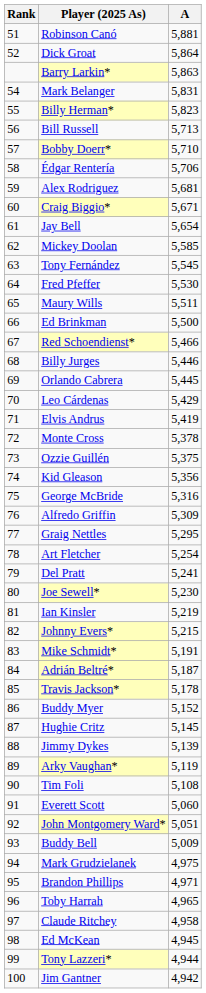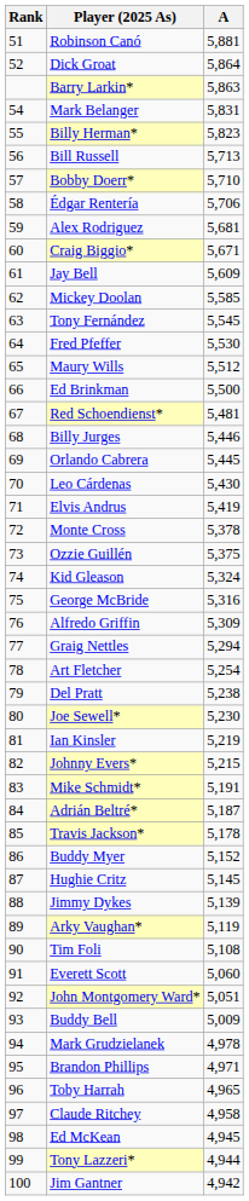 <table class="wikitable" style="float:left;">
 <tr>
 <th>Rank</th>
 <th>Player (2025 As)</th>
 <th>A</th>
 </tr>
 <tr>
 <td>51</td>
 <td><a href='#'>Robinson Canó</a></td>
 <td>5,881</td>
 </tr>
 <tr>
 <td>52</td>
 <td><a href='#'>Dick Groat</a></td>
 <td>5,864</td>
 </tr>
 <tr>
 <td></td>
 <td style="background:#ffffbb;"><a href='#'>Barry Larkin</a>*</td>
 <td>5,863</td>
 </tr>
 <tr>
 <td>54</td>
 <td><a href='#'>Mark Belanger</a></td>
 <td>5,831</td>
 </tr>
 <tr>
 <td>55</td>
 <td style="background:#ffffbb;"><a href='#'>Billy Herman</a>*</td>
 <td>5,823</td>
 </tr>
 <tr>
 <td>56</td>
 <td><a href='#'>Bill Russell</a></td>
 <td>5,713</td>
 </tr>
 <tr>
 <td>57</td>
 <td style="background:#ffffbb;"><a href='#'>Bobby Doerr</a>*</td>
 <td>5,710</td>
 </tr>
 <tr>
 <td>58</td>
 <td><a href='#'>Édgar Rentería</a></td>
 <td>5,706</td>
 </tr>
 <tr>
 <td>59</td>
 <td><a href='#'>Alex Rodriguez</a></td>
 <td>5,681</td>
 </tr>
 <tr>
 <td>60</td>
 <td style="background:#ffffbb;"><a href='#'>Craig Biggio</a>*</td>
 <td>5,671</td>
 </tr>
 <tr>
 <td>61</td>
 <td><a href='#'>Jay Bell</a></td>
-<td>5,654</td>
+<td>5,609</td>
 </tr>
 <tr>
 <td>62</td>
 <td><a href='#'>Mickey Doolan</a></td>
 <td>5,585</td>
 </tr>
 <tr>
 <td>63</td>
 <td><a href='#'>Tony Fernández</a></td>
 <td>5,545</td>
 </tr>
 <tr>
 <td>64</td>
 <td><a href='#'>Fred Pfeffer</a></td>
 <td>5,530</td>
 </tr>
 <tr>
 <td>65</td>
 <td><a href='#'>Maury Wills</a></td>
-<td>5,511</td>
+<td>5,512</td>
 </tr>
 <tr>
 <td>66</td>
 <td><a href='#'>Ed Brinkman</a></td>
 <td>5,500</td>
 </tr>
 <tr>
 <td>67</td>
 <td style="background:#ffffbb;"><a href='#'>Red Schoendienst</a>*</td>
-<td>5,466</td>
+<td>5,481</td>
 </tr>
 <tr>
 <td>68</td>
 <td><a href='#'>Billy Jurges</a></td>
 <td>5,446</td>
 </tr>
 <tr>
 <td>69</td>
 <td><a href='#'>Orlando Cabrera</a></td>
 <td>5,445</td>
 </tr>
 <tr>
 <td>70</td>
 <td><a href='#'>Leo Cárdenas</a></td>
-<td>5,429</td>
+<td>5,430</td>
 </tr>
 <tr>
 <td>71</td>
 <td><a href='#'>Elvis Andrus</a></td>
 <td>5,419</td>
 </tr>
 <tr>
 <td>72</td>
 <td><a href='#'>Monte Cross</a></td>
 <td>5,378</td>
 </tr>
 <tr>
 <td>73</td>
 <td><a href='#'>Ozzie Guillén</a></td>
 <td>5,375</td>
 </tr>
 <tr>
 <td>74</td>
 <td><a href='#'>Kid Gleason</a></td>
-<td>5,356</td>
+<td>5,324</td>
 </tr>
 <tr>
 <td>75</td>
 <td><a href='#'>George McBride</a></td>
 <td>5,316</td>
 </tr>
 <tr>
 <td>76</td>
 <td><a href='#'>Alfredo Griffin</a></td>
 <td>5,309</td>
 </tr>
 <tr>
 <td>77</td>
 <td><a href='#'>Graig Nettles</a></td>
-<td>5,295</td>
+<td>5,294</td>
 </tr>
 <tr>
 <td>78</td>
 <td><a href='#'>Art Fletcher</a></td>
 <td>5,254</td>
 </tr>
 <tr>
 <td>79</td>
 <td><a href='#'>Del Pratt</a></td>
-<td>5,241</td>
+<td>5,238</td>
 </tr>
 <tr>
 <td>80</td>
 <td style="background:#ffffbb;"><a href='#'>Joe Sewell</a>*</td>
 <td>5,230</td>
 </tr>
 <tr>
 <td>81</td>
 <td><a href='#'>Ian Kinsler</a></td>
 <td>5,219</td>
 </tr>
 <tr>
 <td>82</td>
 <td style="background:#ffffbb;"><a href='#'>Johnny Evers</a>*</td>
 <td>5,215</td>
 </tr>
 <tr>
 <td>83</td>
 <td style="background:#ffffbb;"><a href='#'>Mike Schmidt</a>*</td>
 <td>5,191</td>
 </tr>
 <tr>
 <td>84</td>
 <td style="background:#ffffbb;"><a href='#'>Adrián Beltré</a>*</td>
 <td>5,187</td>
 </tr>
 <tr>
 <td>85</td>
 <td style="background:#ffffbb;"><a href='#'>Travis Jackson</a>*</td>
 <td>5,178</td>
 </tr>
 <tr>
 <td>86</td>
 <td><a href='#'>Buddy Myer</a></td>
 <td>5,152</td>
 </tr>
 <tr>
 <td>87</td>
 <td><a href='#'>Hughie Critz</a></td>
 <td>5,145</td>
 </tr>
 <tr>
 <td>88</td>
 <td><a href='#'>Jimmy Dykes</a></td>
 <td>5,139</td>
 </tr>
 <tr>
 <td>89</td>
 <td style="background:#ffffbb;"><a href='#'>Arky Vaughan</a>*</td>
 <td>5,119</td>
 </tr>
 <tr>
 <td>90</td>
 <td><a href='#'>Tim Foli</a></td>
 <td>5,108</td>
 </tr>
 <tr>
 <td>91</td>
 <td><a href='#'>Everett Scott</a></td>
 <td>5,060</td>
 </tr>
 <tr>
 <td>92</td>
 <td style="background:#ffffbb;"><a href='#'>John Montgomery Ward</a>*</td>
 <td>5,051</td>
 </tr>
 <tr>
 <td>93</td>
 <td><a href='#'>Buddy Bell</a></td>
 <td>5,009</td>
 </tr>
 <tr>
 <td>94</td>
 <td><a href='#'>Mark Grudzielanek</a></td>
-<td>4,975</td>
+<td>4,978</td>
 </tr>
 <tr>
 <td>95</td>
 <td><a href='#'>Brandon Phillips</a></td>
 <td>4,971</td>
 </tr>
 <tr>
 <td>96</td>
 <td><a href='#'>Toby Harrah</a></td>
 <td>4,965</td>
 </tr>
 <tr>
 <td>97</td>
 <td><a href='#'>Claude Ritchey</a></td>
 <td>4,958</td>
 </tr>
 <tr>
 <td>98</td>
 <td><a href='#'>Ed McKean</a></td>
 <td>4,945</td>
 </tr>
 <tr>
 <td>99</td>
 <td style="background:#ffffbb;"><a href='#'>Tony Lazzeri</a>*</td>
 <td>4,944</td>
 </tr>
 <tr>
 <td>100</td>
 <td><a href='#'>Jim Gantner</a></td>
 <td>4,942</td>
 </tr>
 </table>
